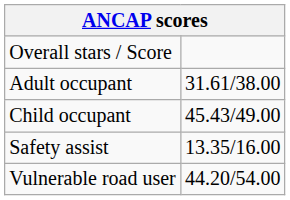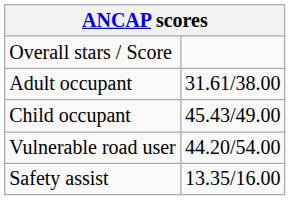 <table class="wikitable">
 <tr>
 <th colspan="2"><a href='#'>ANCAP</a> scores</th>
 </tr>
 <tr>
 <td>Overall stars / Score</td>
 <td></td>
 </tr>
 <tr>
 <td>Adult occupant</td>
 <td>31.61/38.00</td>
 </tr>
 <tr>
 <td>Child occupant</td>
 <td>45.43/49.00</td>
 </tr>
 <tr>
+<td>Vulnerable road user</td>
+<td>44.20/54.00</td>
+</tr>
+<tr>
 <td>Safety assist</td>
 <td>13.35/16.00</td>
 </tr>
-<tr>
-<td>Vulnerable road user</td>
-<td>44.20/54.00</td>
-</tr>
 </table>
